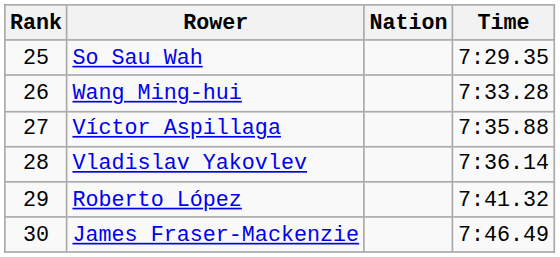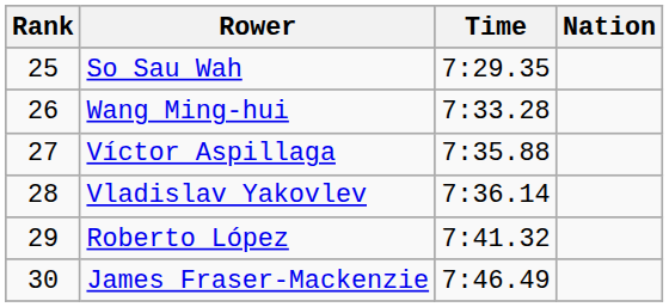 <table class="wikitable sortable" style="text-align:center">
 <tr>
 <th>Rank</th>
 <th>Rower</th>
+<th>Time</th>
 <th>Nation</th>
-<th>Time</th>
 </tr>
 <tr>
 <td>25</td>
 <td align=left><a href='#'>So Sau Wah</a></td>
+<td>7:29.35</td>
 <td align=left></td>
-<td>7:29.35</td>
 </tr>
 <tr>
 <td>26</td>
 <td align=left><a href='#'>Wang Ming-hui</a></td>
+<td>7:33.28</td>
 <td align=left></td>
-<td>7:33.28</td>
 </tr>
 <tr>
 <td>27</td>
 <td align=left><a href='#'>Víctor Aspillaga</a></td>
+<td>7:35.88</td>
 <td align=left></td>
-<td>7:35.88</td>
 </tr>
 <tr>
 <td>28</td>
 <td align=left><a href='#'>Vladislav Yakovlev</a></td>
+<td>7:36.14</td>
 <td align=left></td>
-<td>7:36.14</td>
 </tr>
 <tr>
 <td>29</td>
 <td align=left><a href='#'>Roberto López</a></td>
+<td>7:41.32</td>
 <td align=left></td>
-<td>7:41.32</td>
 </tr>
 <tr>
 <td>30</td>
 <td align=left><a href='#'>James Fraser-Mackenzie</a></td>
+<td>7:46.49</td>
 <td align=left></td>
-<td>7:46.49</td>
 </tr>
 </table>
